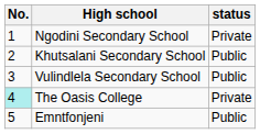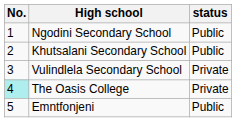 <table class="wikitable sortable">
 <tr>
 <th>No.</th>
 <th>High school</th>
 <th>status</th>
 </tr>
 <tr>
 <td>1</td>
 <td>Ngodini Secondary School</td>
-<td>Private</td>
+<td>Public</td>
 </tr>
 <tr>
 <td>2</td>
 <td>Khutsalani Secondary School</td>
 <td>Public</td>
 </tr>
 <tr>
 <td>3</td>
 <td>Vulindlela Secondary School</td>
-<td>Public</td>
+<td>Private</td>
 </tr>
 <tr>
 <td style="background: paleturquoise;">4</td>
 <td>The Oasis College</td>
 <td>Private</td>
 </tr>
 <tr>
 <td>5</td>
 <td>Emntfonjeni</td>
 <td>Public</td>
 </tr>
 </table>
